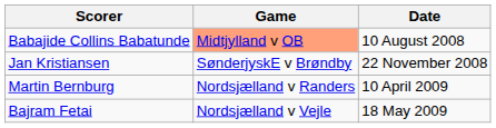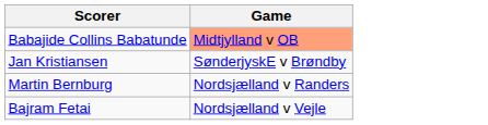 <table class="wikitable">
 <tr>
 <th>Scorer</th>
 <th>Game</th>
-<th>Date</th>
 </tr>
 <tr>
 <td> <a href='#'>Babajide Collins Babatunde</a></td>
 <td style="background: lightsalmon;"><a href='#'>Midtjylland</a> v <a href='#'>OB</a></td>
-<td>10 August 2008</td>
 </tr>
 <tr>
 <td> <a href='#'>Jan Kristiansen</a></td>
 <td><a href='#'>SønderjyskE</a> v <a href='#'>Brøndby</a></td>
-<td>22 November 2008</td>
 </tr>
 <tr>
 <td> <a href='#'>Martin Bernburg</a></td>
 <td><a href='#'>Nordsjælland</a> v <a href='#'>Randers</a></td>
-<td>10 April 2009</td>
 </tr>
 <tr>
 <td> <a href='#'>Bajram Fetai</a></td>
 <td><a href='#'>Nordsjælland</a> v <a href='#'>Vejle</a></td>
-<td>18 May 2009</td>
 </tr>
 </table>
